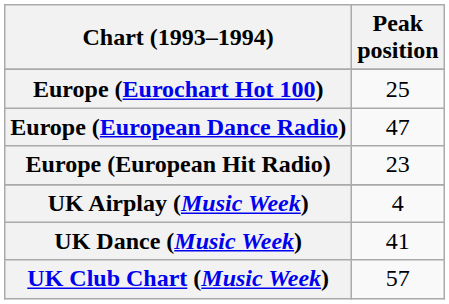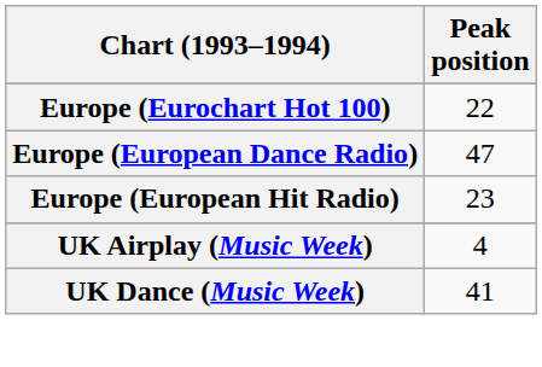 <table class="wikitable sortable plainrowheaders" style="text-align:center">
 <tr>
 <th>Chart (1993–1994)</th>
 <th>Peak<br>position</th>
 </tr>
 <tr>
 </tr>
 <tr>
 </tr>
 <tr>
 </tr>
 <tr>
 <th scope="row">Europe (<a href='#'>Eurochart Hot 100</a>)</th>
-<td>25</td>
+<td>22</td>
 </tr>
 <tr>
 <th scope="row">Europe (<a href='#'>European Dance Radio</a>)</th>
 <td>47</td>
 </tr>
 <tr>
 <th scope="row">Europe (European Hit Radio)</th>
 <td>23</td>
 </tr>
 <tr>
 </tr>
 <tr>
 </tr>
 <tr>
 </tr>
 <tr>
 </tr>
 <tr>
 </tr>
 <tr>
 </tr>
 <tr>
 </tr>
 <tr>
 <th scope="row">UK Airplay (<em><a href='#'>Music Week</a></em>)</th>
 <td>4</td>
 </tr>
 <tr>
 <th scope="row">UK Dance (<em><a href='#'>Music Week</a></em>)</th>
 <td>41</td>
 </tr>
-<tr>
-<th scope="row"><a href='#'>UK Club Chart</a> (<em><a href='#'>Music Week</a></em>)</th>
-<td>57</td>
-</tr>
 </table>
